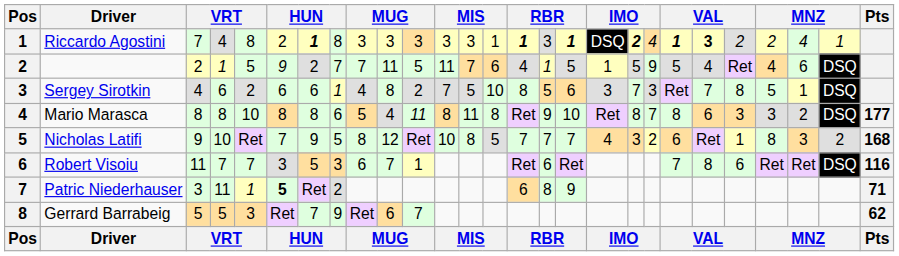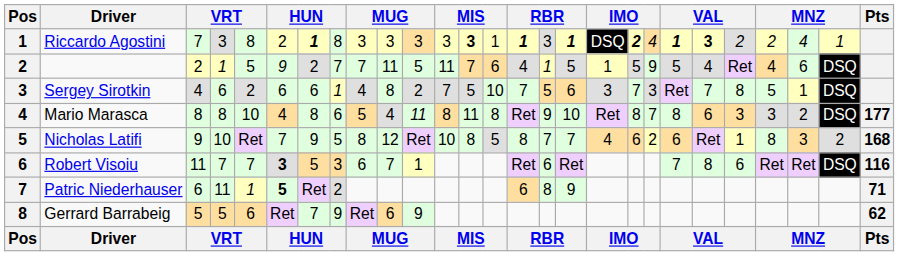 <table class="wikitable" style="font-size: 85%; text-align:center">
 <tr valign="top">
 <th valign="middle">Pos</th>
 <th valign="middle">Driver</th>
 <th colspan=3><a href='#'>VRT</a><br></th>
 <th colspan=3><a href='#'>HUN</a><br></th>
 <th colspan=3><a href='#'>MUG</a><br></th>
 <th colspan=3><a href='#'>MIS</a><br></th>
 <th colspan=3><a href='#'>RBR</a><br></th>
 <th colspan=3><a href='#'>IMO</a><br></th>
 <th colspan=3><a href='#'>VAL</a><br></th>
 <th colspan=3><a href='#'>MNZ</a><br></th>
 <th valign="middle">Pts</th>
 </tr>
 <tr>
 <th>1</th>
 <td align=left> <a href='#'>Riccardo Agostini</a></td>
 <td style="background:#dfffdf;">7</td>
-<td style="background:#dfdfdf;">4</td>
+<td style="background:#dfdfdf;">3</td>
 <td style="background:#dfffdf;">8</td>
 <td style="background:#ffffbf;">2</td>
 <td style="background:#ffffbf;"><strong><em>1</em></strong></td>
 <td style="background:#dfffdf;">8</td>
 <td style="background:#ffffbf;">3</td>
 <td style="background:#ffffbf;">3</td>
 <td style="background:#ffdf9f;">3</td>
 <td style="background:#ffffbf;">3</td>
-<td style="background:#ffffbf;">3</td>
+<td style="background:#ffffbf;"><strong>3</strong></td>
 <td style="background:#ffffbf;">1</td>
 <td style="background:#ffffbf;"><strong><em>1</em></strong></td>
 <td style="background:#dfdfdf;">3</td>
 <td style="background:#ffffbf;"><strong><em>1</em></strong></td>
 <td style="background:black; color:white;">DSQ</td>
 <td style="background:#ffffbf;"><strong><em>2</em></strong></td>
 <td style="background:#ffdf9f;"><em>4</em></td>
 <td style="background:#ffffbf;"><strong><em>1</em></strong></td>
 <td style="background:#ffffbf;"><strong>3</strong></td>
 <td style="background:#dfdfdf;"><em>2</em></td>
 <td style="background:#ffffbf;"><em>2</em></td>
 <td style="background:#dfffdf;"><em>4</em></td>
 <td style="background:#ffffbf;"><em>1</em></td>
 <th></th>
 </tr>
 <tr>
 <th>2</th>
 <td align=left></td>
 <td style="background:#ffffbf;">2</td>
 <td style="background:#ffffbf;"><em>1</em></td>
 <td style="background:#dfffdf;">5</td>
 <td style="background:#dfffdf;"><em>9</em></td>
 <td style="background:#dfdfdf;">2</td>
 <td style="background:#dfffdf;">7</td>
 <td style="background:#dfffdf;">7</td>
 <td style="background:#dfffdf;">11</td>
 <td style="background:#dfffdf;">5</td>
 <td style="background:#dfffdf;">11</td>
 <td style="background:#ffdf9f;">7</td>
 <td style="background:#ffdf9f;">6</td>
 <td style="background:#dfdfdf;">4</td>
 <td style="background:#ffffbf;"><em>1</em></td>
 <td style="background:#dfdfdf;">5</td>
 <td style="background:#ffffbf;">1</td>
 <td style="background:#dfdfdf;">5</td>
 <td style="background:#dfffdf;">9</td>
 <td style="background:#dfdfdf;">5</td>
 <td style="background:#dfdfdf;">4</td>
 <td style="background:#efcfff;">Ret</td>
 <td style="background:#ffdf9f;">4</td>
 <td style="background:#dfffdf;">6</td>
 <td style="background:black; color:white;">DSQ</td>
 <th></th>
 </tr>
 <tr>
 <th>3</th>
 <td align=left> <a href='#'>Sergey Sirotkin</a></td>
 <td style="background:#dfdfdf;">4</td>
 <td style="background:#dfffdf;">6</td>
 <td style="background:#dfdfdf;">2</td>
 <td style="background:#dfffdf;">6</td>
 <td style="background:#dfffdf;">6</td>
 <td style="background:#ffffbf;"><em>1</em></td>
 <td style="background:#dfdfdf;">4</td>
 <td style="background:#dfffdf;">8</td>
 <td style="background:#dfdfdf;">2</td>
 <td style="background:#dfdfdf;">7</td>
 <td style="background:#dfdfdf;">5</td>
 <td style="background:#dfffdf;">10</td>
-<td style="background:#dfffdf;">8</td>
+<td style="background:#dfffdf;">7</td>
 <td style="background:#ffdf9f;">5</td>
 <td style="background:#ffdf9f;">6</td>
 <td style="background:#dfdfdf;">3</td>
 <td style="background:#dfffdf;">7</td>
 <td style="background:#dfdfdf;">3</td>
 <td style="background:#efcfff;">Ret</td>
 <td style="background:#dfffdf;">7</td>
 <td style="background:#dfffdf;">8</td>
 <td style="background:#dfffdf;">5</td>
 <td style="background:#ffffbf;">1</td>
 <td style="background:black; color:white;">DSQ</td>
 <th></th>
 </tr>
 <tr>
 <th>4</th>
 <td align=left> Mario Marasca</td>
 <td style="background:#dfffdf;">8</td>
 <td style="background:#dfffdf;">8</td>
 <td style="background:#dfffdf;">10</td>
-<td style="background:#ffdf9f;">8</td>
+<td style="background:#ffdf9f;">4</td>
 <td style="background:#dfffdf;">8</td>
 <td style="background:#dfffdf;">6</td>
 <td style="background:#ffdf9f;">5</td>
 <td style="background:#dfdfdf;">4</td>
 <td style="background:#dfffdf;"><em>11</em></td>
 <td style="background:#ffdf9f;">8</td>
 <td style="background:#dfffdf;">11</td>
 <td style="background:#dfffdf;">8</td>
 <td style="background:#efcfff;">Ret</td>
 <td style="background:#dfffdf;">9</td>
 <td style="background:#dfffdf;">10</td>
 <td style="background:#efcfff;">Ret</td>
 <td style="background:#dfffdf;">8</td>
 <td style="background:#dfffdf;">7</td>
 <td style="background:#dfffdf;">8</td>
 <td style="background:#ffdf9f;">6</td>
 <td style="background:#ffdf9f;">3</td>
 <td style="background:#dfdfdf;">3</td>
 <td style="background:#dfdfdf;">2</td>
 <td style="background:black; color:white;">DSQ</td>
 <th>177</th>
 </tr>
 <tr>
 <th>5</th>
 <td align=left> <a href='#'>Nicholas Latifi</a></td>
 <td style="background:#dfffdf;">9</td>
 <td style="background:#dfffdf;">10</td>
 <td style="background:#efcfff;">Ret</td>
 <td style="background:#dfffdf;">7</td>
 <td style="background:#dfffdf;">9</td>
 <td style="background:#dfffdf;">5</td>
 <td style="background:#dfffdf;">8</td>
 <td style="background:#dfffdf;">12</td>
 <td style="background:#efcfff;">Ret</td>
 <td style="background:#dfffdf;">10</td>
 <td style="background:#dfffdf;">8</td>
 <td style="background:#dfdfdf;">5</td>
-<td style="background:#dfffdf;">7</td>
+<td style="background:#dfffdf;">8</td>
 <td style="background:#dfffdf;">7</td>
 <td style="background:#dfffdf;">7</td>
 <td style="background:#ffdf9f;">4</td>
-<td style="background:#ffdf9f;">3</td>
+<td style="background:#ffdf9f;">6</td>
 <td style="background:#ffffbf;">2</td>
 <td style="background:#ffdf9f;">6</td>
 <td style="background:#efcfff;">Ret</td>
 <td style="background:#ffffbf;">1</td>
 <td style="background:#dfffdf;">8</td>
 <td style="background:#ffdf9f;">3</td>
 <td style="background:#dfdfdf;">2</td>
 <th>168</th>
 </tr>
 <tr>
 <th>6</th>
 <td align=left> <a href='#'>Robert Visoiu</a></td>
 <td style="background:#dfffdf;">11</td>
 <td style="background:#dfffdf;">7</td>
 <td style="background:#dfffdf;">7</td>
-<td style="background:#dfdfdf;">3</td>
+<td style="background:#dfdfdf;"><strong>3</strong></td>
 <td style="background:#ffdf9f;">5</td>
 <td style="background:#ffdf9f;">3</td>
 <td style="background:#dfffdf;">6</td>
 <td style="background:#dfffdf;">7</td>
 <td style="background:#ffffbf;">1</td>
 <td></td>
 <td></td>
 <td></td>
 <td style="background:#efcfff;">Ret</td>
 <td style="background:#dfffdf;">6</td>
 <td style="background:#efcfff;">Ret</td>
 <td></td>
 <td></td>
 <td></td>
 <td style="background:#dfffdf;">7</td>
 <td style="background:#dfffdf;">8</td>
 <td style="background:#dfffdf;">6</td>
 <td style="background:#efcfff;">Ret</td>
 <td style="background:#efcfff;">Ret</td>
 <td style="background:black; color:white;">DSQ</td>
 <th>116</th>
 </tr>
 <tr>
 <th>7</th>
 <td align=left> <a href='#'>Patric Niederhauser</a></td>
-<td style="background:#dfffdf;">3</td>
+<td style="background:#dfffdf;">6</td>
 <td style="background:#dfffdf;">11</td>
 <td style="background:#ffffbf;"><em>1</em></td>
 <td style="background:#dfffdf;"><strong>5</strong></td>
 <td style="background:#efcfff;">Ret</td>
 <td style="background:#dfdfdf;">2</td>
 <td></td>
 <td></td>
 <td></td>
 <td></td>
 <td></td>
 <td></td>
 <td style="background:#ffdf9f;">6</td>
 <td style="background:#dfffdf;">8</td>
 <td style="background:#dfffdf;">9</td>
 <td></td>
 <td></td>
 <td></td>
 <td></td>
 <td></td>
 <td></td>
 <td></td>
 <td></td>
 <td></td>
 <th>71</th>
 </tr>
 <tr>
 <th>8</th>
 <td align=left> Gerrard Barrabeig</td>
 <td style="background:#ffdf9f;">5</td>
 <td style="background:#ffdf9f;">5</td>
-<td style="background:#ffdf9f;">3</td>
+<td style="background:#ffdf9f;">6</td>
 <td style="background:#efcfff;">Ret</td>
 <td style="background:#dfffdf;">7</td>
 <td style="background:#dfffdf;">9</td>
 <td style="background:#efcfff;">Ret</td>
 <td style="background:#ffdf9f;">6</td>
-<td style="background:#dfffdf;">7</td>
+<td style="background:#dfffdf;">9</td>
 <td></td>
 <td></td>
 <td></td>
 <td></td>
 <td></td>
 <td></td>
 <td></td>
 <td></td>
 <td></td>
 <td></td>
 <td></td>
 <td></td>
 <td></td>
 <td></td>
 <td></td>
 <th>62</th>
 </tr>
 <tr valign="top">
 <th valign="middle">Pos</th>
 <th valign="middle">Driver</th>
 <th colspan=3><a href='#'>VRT</a><br></th>
 <th colspan=3><a href='#'>HUN</a><br></th>
 <th colspan=3><a href='#'>MUG</a><br></th>
 <th colspan=3><a href='#'>MIS</a><br></th>
 <th colspan=3><a href='#'>RBR</a><br></th>
 <th colspan=3><a href='#'>IMO</a><br></th>
 <th colspan=3><a href='#'>VAL</a><br></th>
 <th colspan=3><a href='#'>MNZ</a><br></th>
 <th valign="middle">Pts</th>
 </tr>
 </table>
